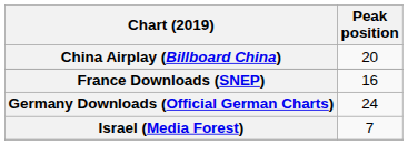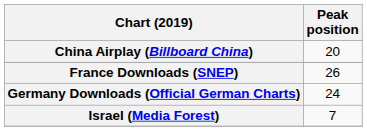 <table class="wikitable sortable plainrowheaders" style="text-align:center">
 <tr>
 <th scope="col">Chart (2019)</th>
 <th scope="col">Peak<br>position</th>
 </tr>
 <tr>
 <th scope="row">China Airplay (<em><a href='#'>Billboard China</a></em>)</th>
 <td>20</td>
 </tr>
 <tr>
 </tr>
 <tr>
 <th scope="row">France Downloads (<a href='#'>SNEP</a>)</th>
-<td>16</td>
+<td>26</td>
 </tr>
 <tr>
 <th scope="row">Germany Downloads (<a href='#'>Official German Charts</a>)</th>
 <td>24</td>
 </tr>
 <tr>
 <th scope="row">Israel (<a href='#'>Media Forest</a>)</th>
 <td>7</td>
 </tr>
 <tr>
 </tr>
 <tr>
 </tr>
 <tr>
 </tr>
 </table>
